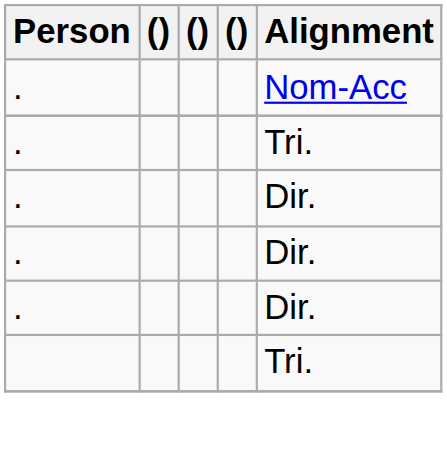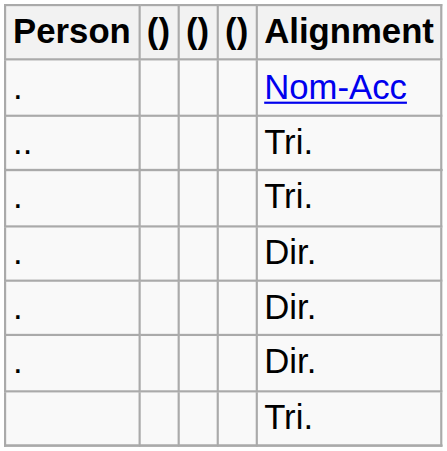 <table class="wikitable">
 <tr>
 <th>Person</th>
 <th> ()</th>
 <th> ()</th>
 <th> ()</th>
 <th>Alignment</th>
 </tr>
 <tr>
 <td>.</td>
 <td></td>
 <td></td>
 <td></td>
 <td><a href='#'>Nom-Acc</a></td>
+</tr>
+<tr>
+<td>..</td>
+<td></td>
+<td></td>
+<td></td>
+<td>Tri.</td>
 </tr>
 <tr>
 </tr>
 <tr>
 <td>.</td>
 <td></td>
 <td></td>
 <td></td>
 <td>Tri.</td>
 </tr>
 <tr>
 <td>.</td>
 <td></td>
 <td></td>
 <td></td>
 <td>Dir.</td>
 </tr>
 <tr>
 <td>.</td>
 <td></td>
 <td></td>
 <td></td>
 <td>Dir.</td>
 </tr>
 <tr>
 <td>.</td>
 <td></td>
 <td></td>
 <td></td>
 <td>Dir.</td>
 </tr>
 <tr>
 <td></td>
 <td></td>
 <td></td>
 <td></td>
 <td>Tri.</td>
 </tr>
 <tr>
 </tr>
 </table>
